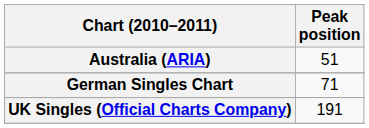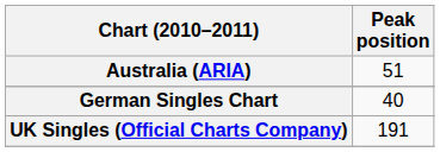 <table class="wikitable plainrowheaders sortable" style="text-align:center">
 <tr>
 <th scope="col">Chart (2010–2011)</th>
 <th scope="col">Peak<br>position</th>
 </tr>
 <tr>
 <th scope="row">Australia (<a href='#'>ARIA</a>)</th>
 <td align="center">51</td>
 </tr>
 <tr>
 </tr>
 <tr>
 </tr>
 <tr>
 </tr>
 <tr>
 </tr>
 <tr>
 <th scope="row">German Singles Chart</th>
-<td align="center">71</td>
+<td align="center">40</td>
 </tr>
 <tr>
 </tr>
 <tr>
 </tr>
 <tr>
 <th scope="row">UK Singles (<a href='#'>Official Charts Company</a>)</th>
 <td align="center">191</td>
 </tr>
 <tr>
 </tr>
 <tr>
 </tr>
 <tr>
 </tr>
 <tr>
 </tr>
 </table>
